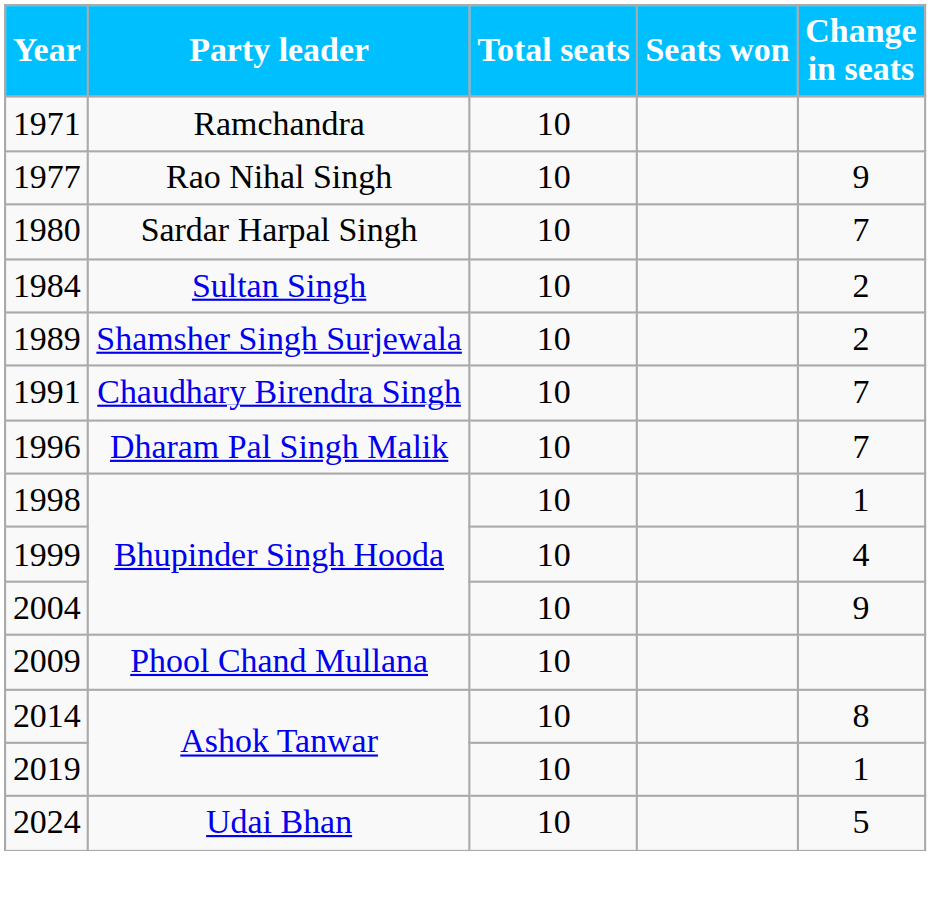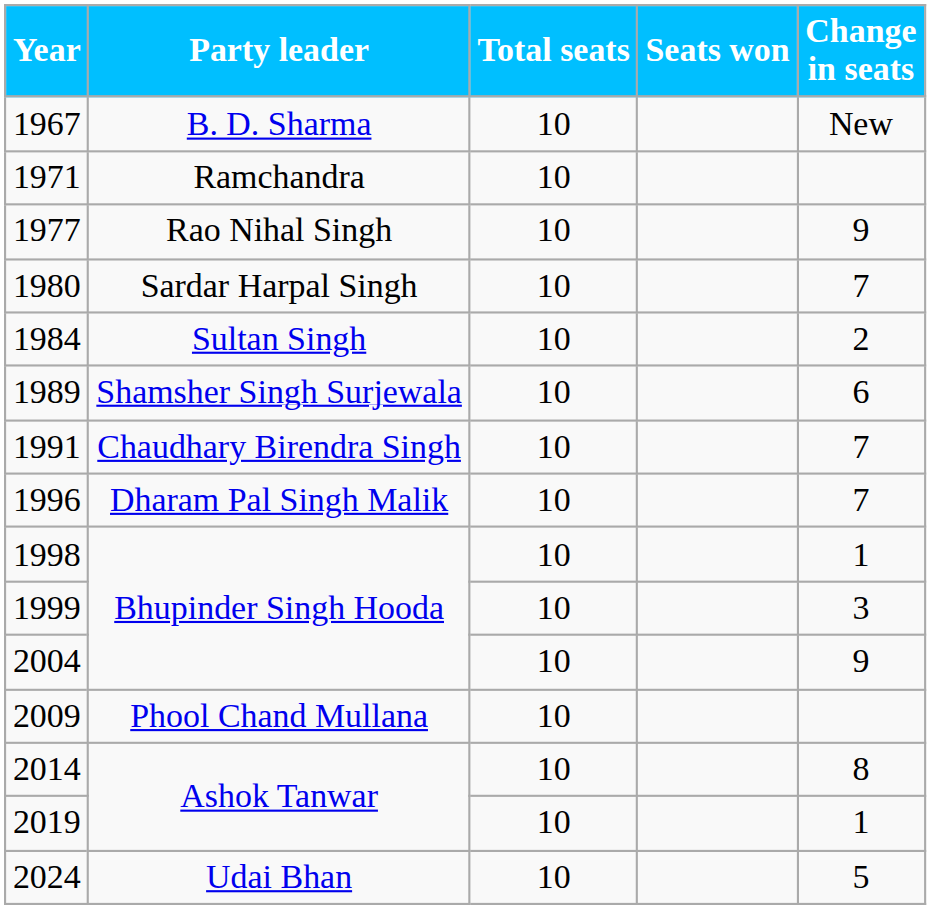 <table class="wikitable sortable" style="text-align:center;">
 <tr>
 <th Style="background-color:#00BFFF; color:white">Year</th>
 <th Style="background-color:#00BFFF; color:white">Party leader</th>
 <th style="background-color:#00BFFF; color:white">Total seats</th>
 <th style="background-color:#00BFFF; color:white">Seats won</th>
 <th Style="background-color:#00BFFF; color:white">Change<br>in seats</th>
+</tr>
+<tr>
+<td>1967</td>
+<td rowspan="1"><a href='#'>B. D. Sharma</a></td>
+<td>10</td>
+<td></td>
+<td>New</td>
 </tr>
 <tr>
 <td>1971</td>
 <td>Ramchandra</td>
 <td>10</td>
 <td></td>
 <td></td>
 </tr>
 <tr>
 <td>1977</td>
 <td>Rao Nihal Singh</td>
 <td>10</td>
 <td></td>
 <td> 9</td>
 </tr>
 <tr>
 <td>1980</td>
 <td>Sardar Harpal Singh</td>
 <td>10</td>
 <td></td>
 <td> 7</td>
 </tr>
 <tr>
 <td>1984</td>
 <td rowspan="1"><a href='#'>Sultan Singh</a></td>
 <td>10</td>
 <td></td>
 <td> 2</td>
 </tr>
 <tr>
 <td>1989</td>
 <td rowspan="1"><a href='#'>Shamsher Singh Surjewala</a></td>
 <td>10</td>
 <td></td>
-<td> 2</td>
+<td> 6</td>
 </tr>
 <tr>
 <td>1991</td>
 <td><a href='#'>Chaudhary Birendra Singh</a></td>
 <td>10</td>
 <td></td>
 <td>7</td>
 </tr>
 <tr>
 <td>1996</td>
 <td><a href='#'>Dharam Pal Singh Malik</a></td>
 <td>10</td>
 <td></td>
 <td> 7</td>
 </tr>
 <tr>
 <td>1998</td>
 <td rowspan="3"><a href='#'>Bhupinder Singh Hooda</a></td>
 <td>10</td>
 <td></td>
 <td> 1</td>
 </tr>
 <tr>
 <td>1999</td>
 <td>10</td>
 <td></td>
-<td> 4</td>
+<td> 3</td>
 </tr>
 <tr>
 <td>2004</td>
 <td>10</td>
 <td></td>
 <td> 9</td>
 </tr>
 <tr>
 <td>2009</td>
 <td><a href='#'>Phool Chand Mullana</a></td>
 <td>10</td>
 <td></td>
 <td></td>
 </tr>
 <tr>
 <td>2014</td>
 <td rowspan="2"><a href='#'>Ashok Tanwar</a></td>
 <td>10</td>
 <td></td>
 <td> 8</td>
 </tr>
 <tr>
 <td>2019</td>
 <td>10</td>
 <td></td>
 <td> 1</td>
 </tr>
 <tr>
 <td>2024</td>
 <td><a href='#'>Udai Bhan</a></td>
 <td>10</td>
 <td></td>
 <td> 5</td>
 </tr>
 </table>
